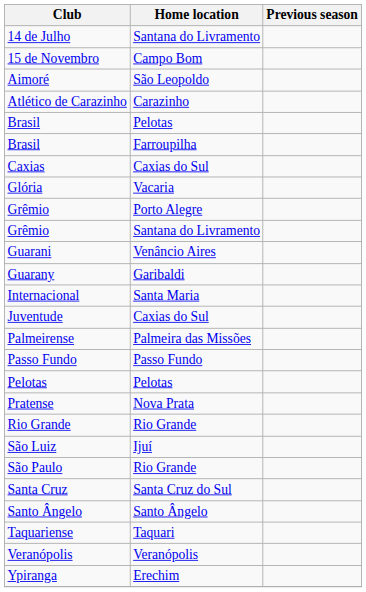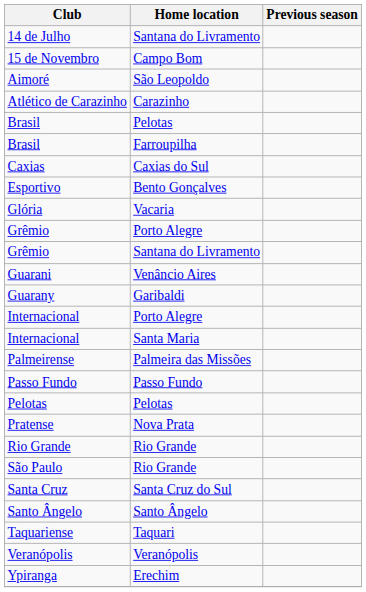 <table class="wikitable sortable">
 <tr>
 <th>Club</th>
 <th>Home location</th>
 <th>Previous season</th>
 </tr>
 <tr>
 <td><a href='#'>14 de Julho</a></td>
 <td><a href='#'>Santana do Livramento</a></td>
 <td></td>
 </tr>
 <tr>
 <td><a href='#'>15 de Novembro</a></td>
 <td><a href='#'>Campo Bom</a></td>
 <td></td>
 </tr>
 <tr>
 <td><a href='#'>Aimoré</a></td>
 <td><a href='#'>São Leopoldo</a></td>
 <td></td>
 </tr>
 <tr>
 <td><a href='#'>Atlético de Carazinho</a></td>
 <td><a href='#'>Carazinho</a></td>
 <td></td>
 </tr>
 <tr>
 <td><a href='#'>Brasil</a></td>
 <td><a href='#'>Pelotas</a></td>
 <td></td>
 </tr>
 <tr>
 <td><a href='#'>Brasil</a></td>
 <td><a href='#'>Farroupilha</a></td>
 <td></td>
 </tr>
 <tr>
 <td><a href='#'>Caxias</a></td>
 <td><a href='#'>Caxias do Sul</a></td>
 <td></td>
 </tr>
 <tr>
+<td><a href='#'>Esportivo</a></td>
+<td><a href='#'>Bento Gonçalves</a></td>
+<td></td>
+</tr>
+<tr>
 <td><a href='#'>Glória</a></td>
 <td><a href='#'>Vacaria</a></td>
 <td></td>
 </tr>
 <tr>
 <td><a href='#'>Grêmio</a></td>
 <td><a href='#'>Porto Alegre</a></td>
 <td></td>
 </tr>
 <tr>
 <td><a href='#'>Grêmio</a></td>
 <td><a href='#'>Santana do Livramento</a></td>
 <td></td>
 </tr>
 <tr>
 <td><a href='#'>Guarani</a></td>
 <td><a href='#'>Venâncio Aires</a></td>
 <td></td>
 </tr>
 <tr>
 <td><a href='#'>Guarany</a></td>
 <td><a href='#'>Garibaldi</a></td>
 <td></td>
 </tr>
 <tr>
 <td><a href='#'>Internacional</a></td>
-<td><a href='#'>Santa Maria</a></td>
+<td><a href='#'>Porto Alegre</a></td>
 <td></td>
 </tr>
 <tr>
-<td><a href='#'>Juventude</a></td>
-<td><a href='#'>Caxias do Sul</a></td>
+<td><a href='#'>Internacional</a></td>
+<td><a href='#'>Santa Maria</a></td>
 <td></td>
 </tr>
 <tr>
 <td><a href='#'>Palmeirense</a></td>
 <td><a href='#'>Palmeira das Missões</a></td>
 <td></td>
 </tr>
 <tr>
 <td><a href='#'>Passo Fundo</a></td>
 <td><a href='#'>Passo Fundo</a></td>
 <td></td>
 </tr>
 <tr>
 <td><a href='#'>Pelotas</a></td>
 <td><a href='#'>Pelotas</a></td>
 <td></td>
 </tr>
 <tr>
 <td><a href='#'>Pratense</a></td>
 <td><a href='#'>Nova Prata</a></td>
 <td></td>
 </tr>
 <tr>
 <td><a href='#'>Rio Grande</a></td>
 <td><a href='#'>Rio Grande</a></td>
-<td></td>
-</tr>
-<tr>
-<td><a href='#'>São Luiz</a></td>
-<td><a href='#'>Ijuí</a></td>
 <td></td>
 </tr>
 <tr>
 <td><a href='#'>São Paulo</a></td>
 <td><a href='#'>Rio Grande</a></td>
 <td></td>
 </tr>
 <tr>
 <td><a href='#'>Santa Cruz</a></td>
 <td><a href='#'>Santa Cruz do Sul</a></td>
 <td></td>
 </tr>
 <tr>
 <td><a href='#'>Santo Ângelo</a></td>
 <td><a href='#'>Santo Ângelo</a></td>
 <td></td>
 </tr>
 <tr>
 <td><a href='#'>Taquariense</a></td>
 <td><a href='#'>Taquari</a></td>
 <td></td>
 </tr>
 <tr>
 <td><a href='#'>Veranópolis</a></td>
 <td><a href='#'>Veranópolis</a></td>
 <td></td>
 </tr>
 <tr>
 <td><a href='#'>Ypiranga</a></td>
 <td><a href='#'>Erechim</a></td>
 <td></td>
 </tr>
 <tr>
 </tr>
 </table>
